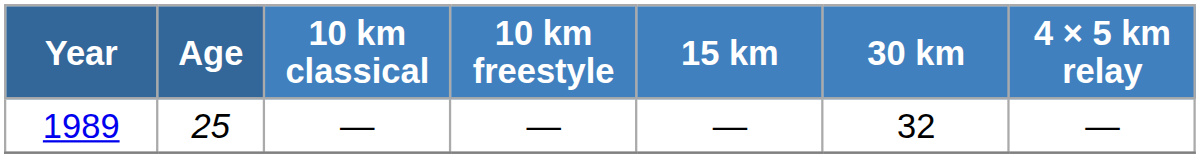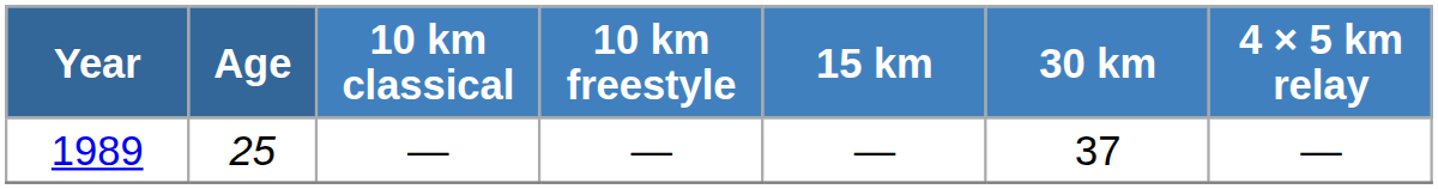 <table class="wikitable" style="font-size:95%; text-align:center; border:grey solid 1px; border-collapse:collapse; background:#ffffff;">
 <tr>
 <th style="background-color:#369; color:white; width:60px;"> Year </th>
 <th style="background-color:#369; color:white; width:40px;"> Age </th>
 <th style="background-color:#4180be; color:white; width:75px;"> 10 km <br> classical </th>
 <th style="background-color:#4180be; color:white; width:75px;"> 10 km <br> freestyle </th>
 <th style="background-color:#4180be; color:white; width:75px;"> 15 km </th>
 <th style="background-color:#4180be; color:white; width:75px;"> 30 km </th>
 <th style="background-color:#4180be; color:white; width:75px;"> 4 × 5 km <br> relay </th>
 </tr>
 <tr>
 <td><a href='#'>1989</a></td>
 <td><em>25</em></td>
 <td>—</td>
 <td>—</td>
 <td>—</td>
-<td>32</td>
+<td>37</td>
 <td>—</td>
 </tr>
 <tr>
 </tr>
 </table>
